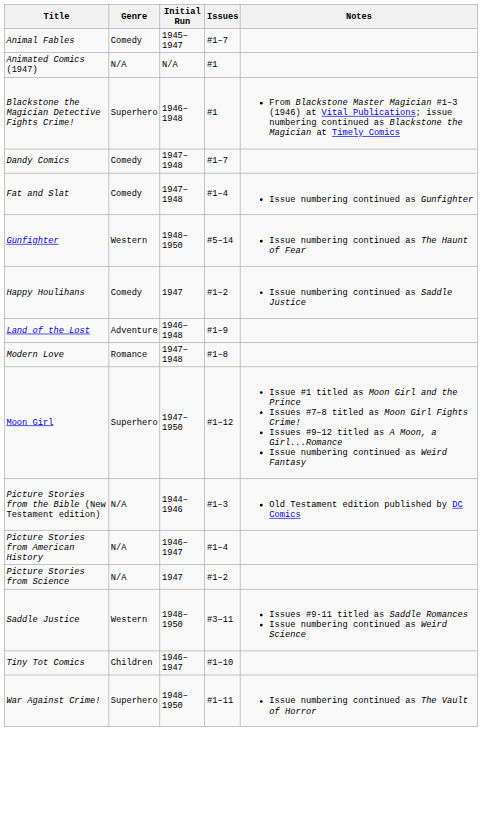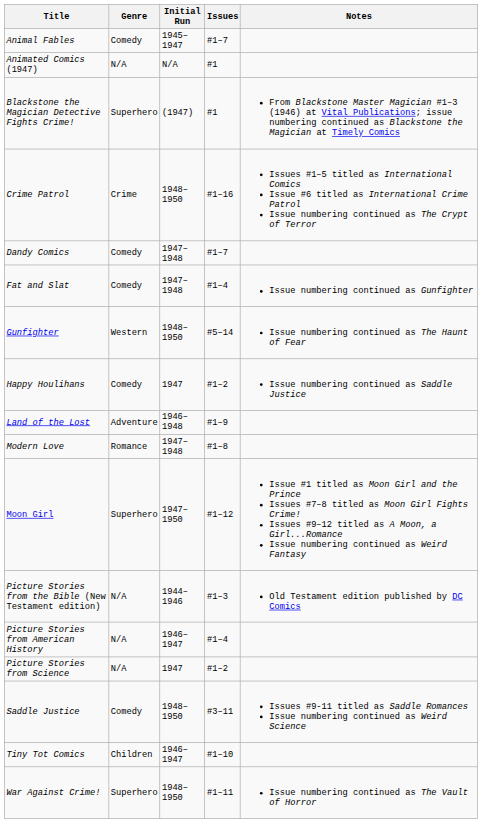 <table class="wikitable" style="width:80%;">
 <tr>
 <th>Title</th>
 <th>Genre</th>
 <th>Initial Run</th>
 <th>Issues</th>
 <th>Notes</th>
 </tr>
 <tr>
 <td><em>Animal Fables</em></td>
 <td>Comedy</td>
 <td>1945–1947</td>
 <td>#1–7</td>
 <td></td>
 </tr>
 <tr>
 <td><em>Animated Comics</em> (1947)</td>
 <td>N/A</td>
 <td>N/A</td>
 <td>#1</td>
 <td></td>
 </tr>
 <tr>
 <td><em>Blackstone the Magician Detective Fights Crime!</em></td>
 <td>Superhero</td>
-<td>1946–1948</td>
+<td>(1947)</td>
 <td>#1</td>
 <td><br><ul><li>From <em>Blackstone Master Magician</em> #1–3 (1946) at <a href='#'>Vital Publications</a>; issue numbering continued as <em>Blackstone the Magician</em> at <a href='#'>Timely Comics</a></li></ul></td>
+</tr>
+<tr>
+<td><em>Crime Patrol</em></td>
+<td>Crime</td>
+<td>1948–1950</td>
+<td>#1–16</td>
+<td><br><ul><li>Issues #1–5 titled as <em>International Comics</em></li><li>Issue #6 titled as <em>International Crime Patrol</em></li><li>Issue numbering continued as <em>The Crypt of Terror</em></li></ul></td>
 </tr>
 <tr>
 <td><em>Dandy Comics</em></td>
 <td>Comedy</td>
 <td>1947–1948</td>
 <td>#1–7</td>
 <td></td>
 </tr>
 <tr>
 <td><em>Fat and Slat</em></td>
 <td>Comedy</td>
 <td>1947–1948</td>
 <td>#1–4</td>
 <td><br><ul><li>Issue numbering continued as <em>Gunfighter</em></li></ul></td>
 </tr>
 <tr>
 <td><em><a href='#'>Gunfighter</a></em></td>
 <td>Western</td>
 <td>1948–1950</td>
 <td #5–14>#5–14</td>
 <td><br><ul><li>Issue numbering continued as <em>The Haunt of Fear</em></li></ul></td>
 </tr>
 <tr>
 <td><em>Happy Houlihans</em></td>
 <td>Comedy</td>
 <td>1947</td>
 <td>#1–2</td>
 <td><br><ul><li>Issue numbering continued as <em>Saddle Justice</em></li></ul></td>
 </tr>
 <tr>
 <td><em><a href='#'>Land of the Lost</a></em></td>
 <td>Adventure</td>
 <td>1946–1948</td>
 <td>#1–9</td>
 <td></td>
 </tr>
 <tr>
 <td><em>Modern Love</em></td>
 <td>Romance</td>
 <td>1947–1948</td>
 <td>#1–8</td>
 <td></td>
 </tr>
 <tr>
 <td><a href='#'>Moon Girl</a></td>
 <td>Superhero</td>
 <td>1947–1950</td>
 <td>#1–12</td>
 <td><br><ul><li>Issue #1 titled as <em>Moon Girl and the Prince</em></li><li>Issues #7–8 titled as <em>Moon Girl Fights Crime!</em></li><li>Issues #9–12 titled as <em>A Moon, a Girl...Romance</em></li><li>Issue numbering continued as <em>Weird Fantasy</em></li></ul></td>
 </tr>
 <tr>
 <td><em>Picture Stories from the Bible</em> (New Testament edition)</td>
 <td>N/A</td>
 <td>1944–1946</td>
 <td>#1–3</td>
 <td><br><ul><li>Old Testament edition published by <a href='#'>DC Comics</a></li></ul></td>
 </tr>
 <tr>
 <td><em>Picture Stories from American History</em></td>
 <td>N/A</td>
 <td>1946–1947</td>
 <td>#1–4</td>
 <td></td>
 </tr>
 <tr>
 <td><em>Picture Stories from Science</em></td>
 <td>N/A</td>
 <td>1947</td>
 <td>#1–2</td>
 <td></td>
 </tr>
 <tr>
 <td><em>Saddle Justice</em></td>
-<td>Western</td>
+<td>Comedy</td>
 <td>1948–1950</td>
 <td>#3–11</td>
 <td><br><ul><li>Issues #9-11 titled as <em>Saddle Romances</em></li><li>Issue numbering continued as <em>Weird Science</em></li></ul></td>
 </tr>
 <tr>
 <td><em>Tiny Tot Comics</em></td>
 <td>Children</td>
 <td>1946–1947</td>
 <td>#1–10</td>
 <td></td>
 </tr>
 <tr>
 <td><em>War Against Crime!</em></td>
 <td>Superhero</td>
 <td>1948–1950</td>
 <td>#1–11</td>
 <td><br><ul><li>Issue numbering continued as <em>The Vault of Horror</em></li></ul></td>
 </tr>
 </table>
